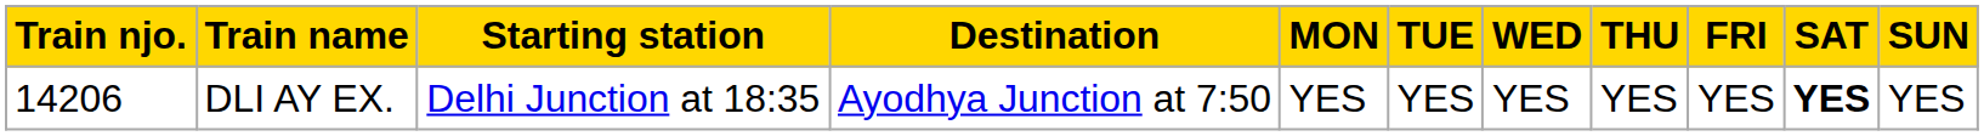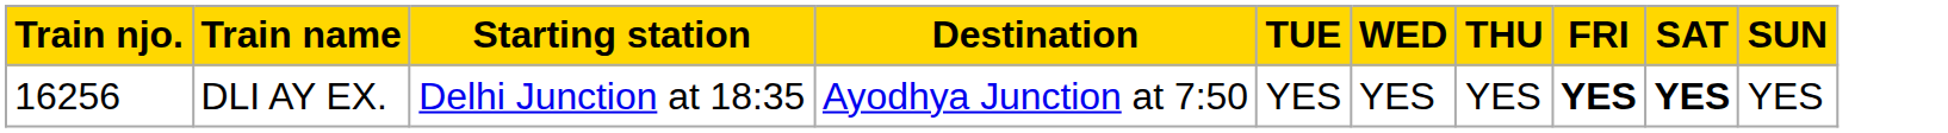 <table class="wikitable sortable" style="background:#ffffff;">
 <tr>
 <th style="background-color:#FFD700">Train njo.</th>
 <th ! style="background-color:#FFD700">Train name</th>
 <th ! style="background-color:#FFD700">Starting station</th>
 <th ! style="background-color:#FFD700">Destination</th>
-<th ! style="background-color:#FFD700">MON</th>
 <th ! style="background-color:#FFD700">TUE</th>
 <th ! style="background-color:#FFD700">WED</th>
 <th ! style="background-color:#FFD700">THU</th>
 <th ! style="background-color:#FFD700">FRI</th>
 <th ! style="background-color:#FFD700">SAT</th>
 <th ! style="background-color:#FFD700">SUN</th>
 </tr>
 <tr>
-<td align="left">14206</td>
+<td align="left">16256</td>
 <td align="left">DLI AY EX.</td>
 <td align="left"><a href='#'>Delhi Junction</a> at 18:35</td>
 <td align="left"><a href='#'>Ayodhya Junction</a> at 7:50</td>
 <td align="left">YES</td>
 <td align="left">YES</td>
 <td align="left">YES</td>
-<td align="left">YES</td>
-<td align="left">YES</td>
+<td align="left"><strong>YES</strong></td>
 <td align="left"><strong>YES</strong></td>
 <td align="left">YES</td>
 </tr>
 </table>
